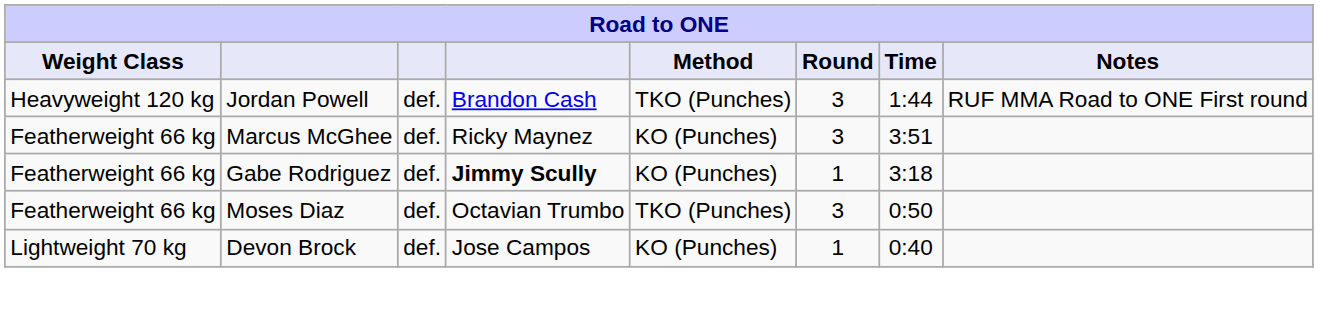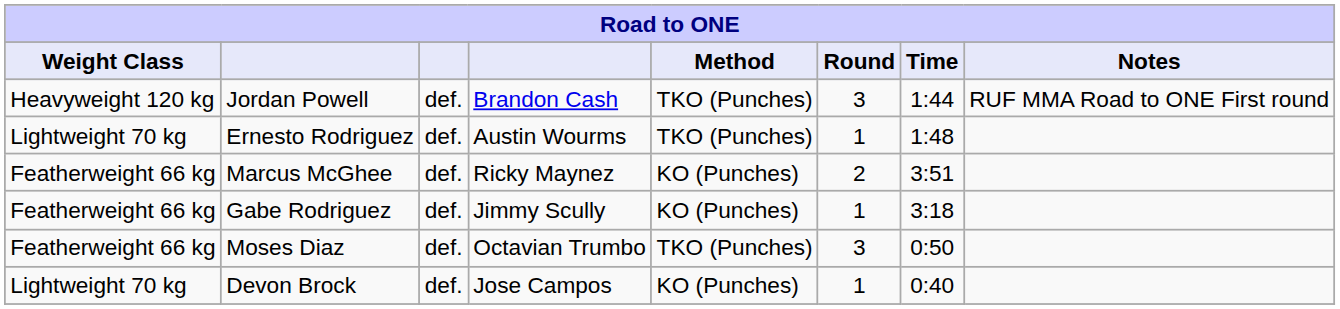 <table class="wikitable" style="font-size: 80%;">
 <tr>
 <th colspan="8" style="background-color: #ccf; color: #000080; text-align: center;"><strong>Road to ONE</strong></th>
 </tr>
 <tr>
 <th colspan="1" style="background-color: #E6E8FA; color: #000000; text-align: center;">Weight Class</th>
 <th colspan="1" style="background-color: #E6E8FA; color: #000000; text-align: center;"></th>
 <th colspan="1" style="background-color: #E6E8FA; color: #000000; text-align: center;"></th>
 <th colspan="1" style="background-color: #E6E8FA; color: #000000; text-align: center;"></th>
 <th colspan="1" style="background-color: #E6E8FA; color: #000000; text-align: center;">Method</th>
 <th colspan="1" style="background-color: #E6E8FA; color: #000000; text-align: center;">Round</th>
 <th colspan="1" style="background-color: #E6E8FA; color: #000000; text-align: center;">Time</th>
 <th colspan="1" style="background-color: #E6E8FA; color: #000000; text-align: center;">Notes</th>
 </tr>
 <tr>
 <td>Heavyweight 120 kg</td>
 <td> Jordan Powell</td>
 <td align=center>def.</td>
 <td> <a href='#'>Brandon Cash</a></td>
 <td>TKO (Punches)</td>
 <td align=center>3</td>
 <td align=center>1:44</td>
 <td>RUF MMA Road to ONE First round</td>
 </tr>
 <tr>
+<td>Lightweight 70 kg</td>
+<td> Ernesto Rodriguez</td>
+<td align=center>def.</td>
+<td> Austin Wourms</td>
+<td>TKO (Punches)</td>
+<td align=center>1</td>
+<td align=center>1:48</td>
+<td></td>
+</tr>
+<tr>
 <td>Featherweight 66 kg</td>
 <td> Marcus McGhee</td>
 <td align=center>def.</td>
 <td> Ricky Maynez</td>
 <td>KO (Punches)</td>
-<td align=center>3</td>
+<td align=center>2</td>
 <td align=center>3:51</td>
 <td></td>
 </tr>
 <tr>
 <td>Featherweight 66 kg</td>
 <td> Gabe Rodriguez</td>
 <td align=center>def.</td>
-<td><strong> Jimmy Scully</strong></td>
+<td> Jimmy Scully</td>
 <td>KO (Punches)</td>
 <td align=center>1</td>
 <td align=center>3:18</td>
 <td></td>
 </tr>
 <tr>
 <td>Featherweight 66 kg</td>
 <td> Moses Diaz</td>
 <td align=center>def.</td>
 <td> Octavian Trumbo</td>
 <td>TKO (Punches)</td>
 <td align=center>3</td>
 <td align=center>0:50</td>
 <td></td>
 </tr>
 <tr>
 <td>Lightweight 70 kg</td>
 <td> Devon Brock</td>
 <td align=center>def.</td>
 <td> Jose Campos</td>
 <td>KO (Punches)</td>
 <td align=center>1</td>
 <td align=center>0:40</td>
 <td></td>
 </tr>
 </table>
